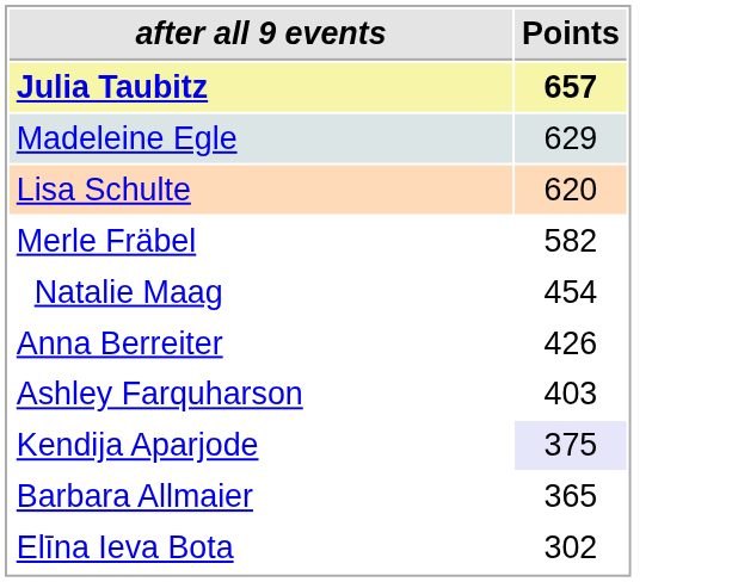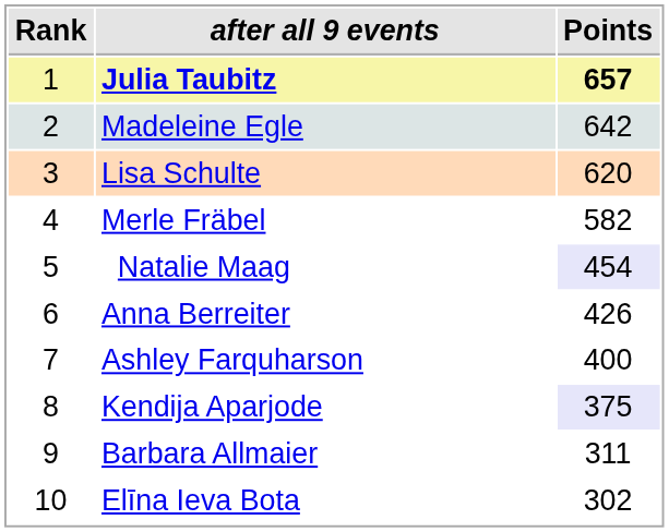 <table cellspacing="1" cellpadding="3" style="border:1px solid #AAAAAA;font-size:86%">
 <tr style="background-color: #E4E4E4;">
+<th style="border-bottom:1px solid #AAAAAA; width: 10px;">Rank</th>
 <th style="border-bottom:1px solid #AAAAAA; width: 210px;"><em>after all 9 events</em></th>
 <th style="border-bottom:1px solid #AAAAAA; width: 40px;">Points</th>
 </tr>
 <tr style="background:#f7f6a8;">
+<td align=center>1</td>
 <td> <strong><a href='#'>Julia Taubitz</a></strong></td>
 <td align=center><strong>657</strong></td>
 </tr>
 <tr style="background:#dce5e5;">
+<td align=center>2</td>
 <td> <a href='#'>Madeleine Egle</a></td>
-<td align=center>629</td>
+<td align=center>642</td>
 </tr>
 <tr style="background:#ffdab9;">
+<td align=center>3</td>
 <td> <a href='#'>Lisa Schulte</a></td>
 <td align=center>620</td>
 </tr>
 <tr>
+<td align=center>4</td>
 <td> <a href='#'>Merle Fräbel</a></td>
 <td align=center>582</td>
 </tr>
 <tr>
+<td align=center>5</td>
 <td>  <a href='#'>Natalie Maag</a></td>
-<td align=center>454</td>
+<td align=center style="background: lavender;">454</td>
 </tr>
 <tr>
+<td align=center>6</td>
 <td> <a href='#'>Anna Berreiter</a></td>
 <td align=center>426</td>
 </tr>
 <tr>
+<td align=center>7</td>
 <td> <a href='#'>Ashley Farquharson</a></td>
-<td align=center>403</td>
+<td align=center>400</td>
 </tr>
 <tr>
+<td align=center>8</td>
 <td> <a href='#'>Kendija Aparjode</a></td>
 <td align=center style="background: lavender;">375</td>
 </tr>
 <tr>
+<td align=center>9</td>
 <td> <a href='#'>Barbara Allmaier</a></td>
-<td align=center>365</td>
+<td align=center>311</td>
 </tr>
 <tr>
+<td align=center>10</td>
 <td> <a href='#'>Elīna Ieva Bota</a></td>
 <td align=center>302</td>
 </tr>
 </table>
